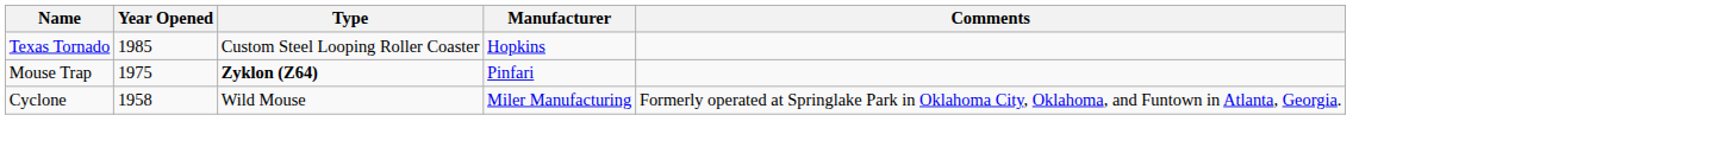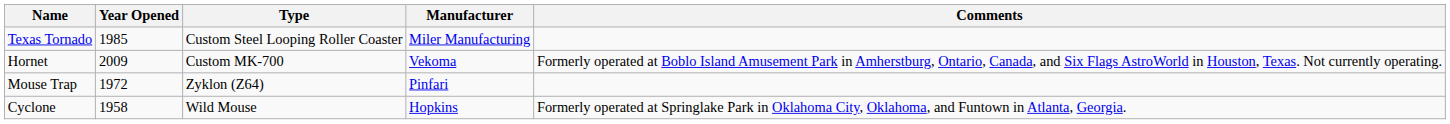 <table class="wikitable sortable">
 <tr>
 <th>Name</th>
 <th>Year Opened</th>
 <th>Type</th>
 <th>Manufacturer</th>
 <th>Comments</th>
 </tr>
 <tr>
 <td><a href='#'>Texas Tornado</a></td>
 <td>1985</td>
 <td>Custom Steel Looping Roller Coaster</td>
-<td><a href='#'>Hopkins</a></td>
+<td><a href='#'>Miler Manufacturing</a></td>
 <td></td>
 </tr>
 <tr>
+<td>Hornet</td>
+<td>2009</td>
+<td>Custom MK-700</td>
+<td><a href='#'>Vekoma</a></td>
+<td>Formerly operated at <a href='#'>Boblo Island Amusement Park</a> in <a href='#'>Amherstburg</a>, <a href='#'>Ontario</a>, <a href='#'>Canada</a>, and <a href='#'>Six Flags AstroWorld</a> in <a href='#'>Houston</a>, <a href='#'>Texas</a>. Not currently operating.</td>
+</tr>
+<tr>
 <td>Mouse Trap</td>
-<td>1975</td>
-<td><strong>Zyklon (Z64)</strong></td>
+<td>1972</td>
+<td>Zyklon (Z64)</td>
 <td><a href='#'>Pinfari</a></td>
 <td></td>
 </tr>
 <tr>
 <td>Cyclone</td>
 <td>1958</td>
 <td>Wild Mouse</td>
-<td><a href='#'>Miler Manufacturing</a></td>
+<td><a href='#'>Hopkins</a></td>
 <td>Formerly operated at Springlake Park in <a href='#'>Oklahoma City</a>, <a href='#'>Oklahoma</a>, and Funtown in <a href='#'>Atlanta</a>, <a href='#'>Georgia</a>.</td>
 </tr>
 </table>
